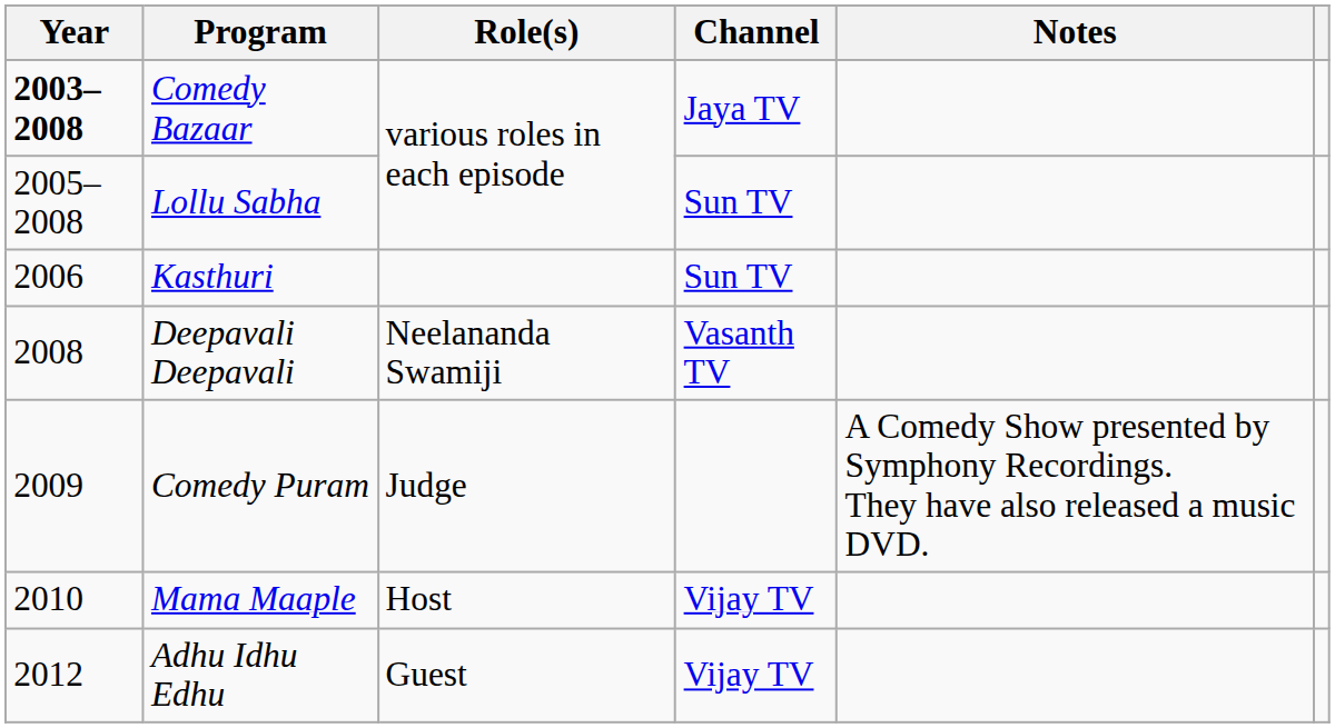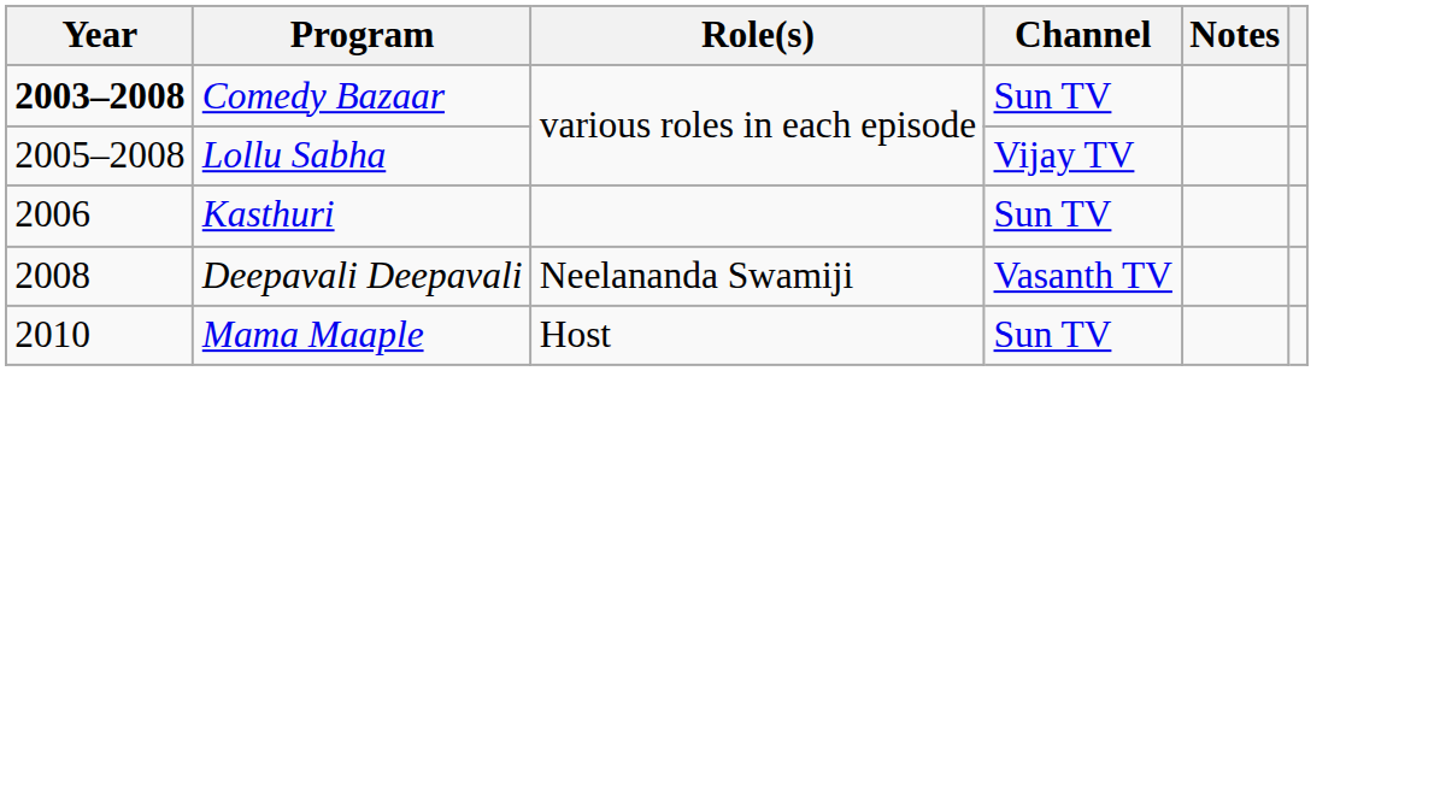 <table class="wikitable sortable">
 <tr>
 <th scope="col">Year</th>
 <th scope="col">Program</th>
 <th scope="col">Role(s)</th>
 <th scope="col">Channel</th>
 <th scope="col" class="unsortable">Notes</th>
 <th scope="col" class="unsortable"></th>
 </tr>
 <tr>
 <td><strong>2003–2008</strong></td>
 <td><em><a href='#'>Comedy Bazaar</a></em></td>
 <td rowspan="2">various roles in each episode</td>
-<td><a href='#'>Jaya TV</a></td>
+<td><a href='#'>Sun TV</a></td>
 <td></td>
 <td></td>
 </tr>
 <tr>
 <td>2005–2008</td>
 <td><em><a href='#'>Lollu Sabha</a></em></td>
-<td><a href='#'>Sun TV</a></td>
+<td><a href='#'>Vijay TV</a></td>
 <td></td>
 <td></td>
 </tr>
 <tr>
 <td>2006</td>
 <td><a href='#'><em>Kasthuri</em></a></td>
 <td></td>
 <td><a href='#'>Sun TV</a></td>
 <td></td>
 <td></td>
 </tr>
 <tr>
 <td>2008</td>
 <td><em>Deepavali Deepavali</em></td>
 <td>Neelananda Swamiji</td>
 <td><a href='#'>Vasanth TV</a></td>
 <td></td>
 <td></td>
 </tr>
 <tr>
-<td>2009</td>
-<td><em>Comedy Puram</em></td>
-<td>Judge</td>
-<td></td>
-<td>A Comedy Show presented by Symphony Recordings.<br>They have also released a music DVD.</td>
-<td></td>
-</tr>
-<tr>
 <td>2010</td>
 <td><em><a href='#'>Mama Maaple</a></em></td>
 <td>Host</td>
-<td><a href='#'>Vijay TV</a></td>
-<td></td>
-<td></td>
-</tr>
-<tr>
-<td>2012</td>
-<td><em>Adhu Idhu Edhu</em></td>
-<td>Guest</td>
-<td><a href='#'>Vijay TV</a></td>
+<td><a href='#'>Sun TV</a></td>
 <td></td>
 <td></td>
 </tr>
 </table>
